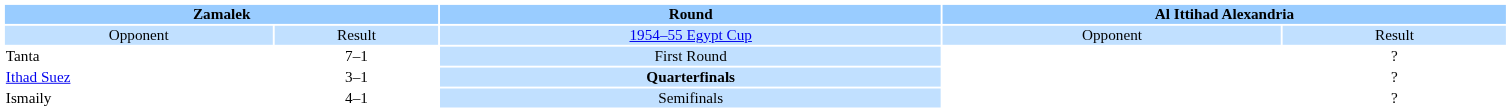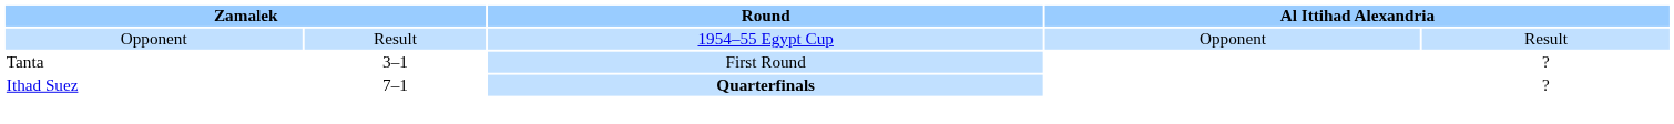 <table style="width:100%; text-align:center;">
 <tr style="vertical-align:top; background:#9cf;">
 <th colspan=2 style="width:1*">Zamalek</th>
 <th><strong>Round</strong></th>
 <th colspan=2 style="width:1*">Al Ittihad Alexandria</th>
 </tr>
 <tr style="vertical-align:top; background:#c1e0ff;">
 <td>Opponent</td>
 <td>Result</td>
 <td><a href='#'>1954–55 Egypt Cup</a></td>
 <td>Opponent</td>
 <td>Result</td>
 </tr>
 <tr>
 <td align=left>Tanta</td>
-<td>7–1</td>
+<td>3–1</td>
 <td style="background:#c1e0ff;">First Round</td>
 <td align=left></td>
 <td>?</td>
 </tr>
 <tr>
 <td align=left><a href='#'>Ithad Suez</a></td>
-<td>3–1</td>
+<td>7–1</td>
 <td style="background:#c1e0ff;"><strong>Quarterfinals</strong></td>
 <td align=left></td>
 <td>?</td>
 </tr>
-<tr>
-<td align=left>Ismaily</td>
-<td>4–1</td>
-<td style="background:#c1e0ff;">Semifinals</td>
-<td align=left></td>
-<td>?</td>
-</tr>
 </table>
